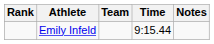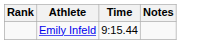 <table class="wikitable sortable">
 <tr>
 <th>Rank</th>
 <th>Athlete</th>
-<th>Team</th>
 <th>Time</th>
 <th>Notes</th>
 </tr>
 <tr>
 <td align=center></td>
 <td><a href='#'>Emily Infeld</a></td>
-<td></td>
 <td>9:15.44</td>
 <td></td>
 </tr>
 </table>
